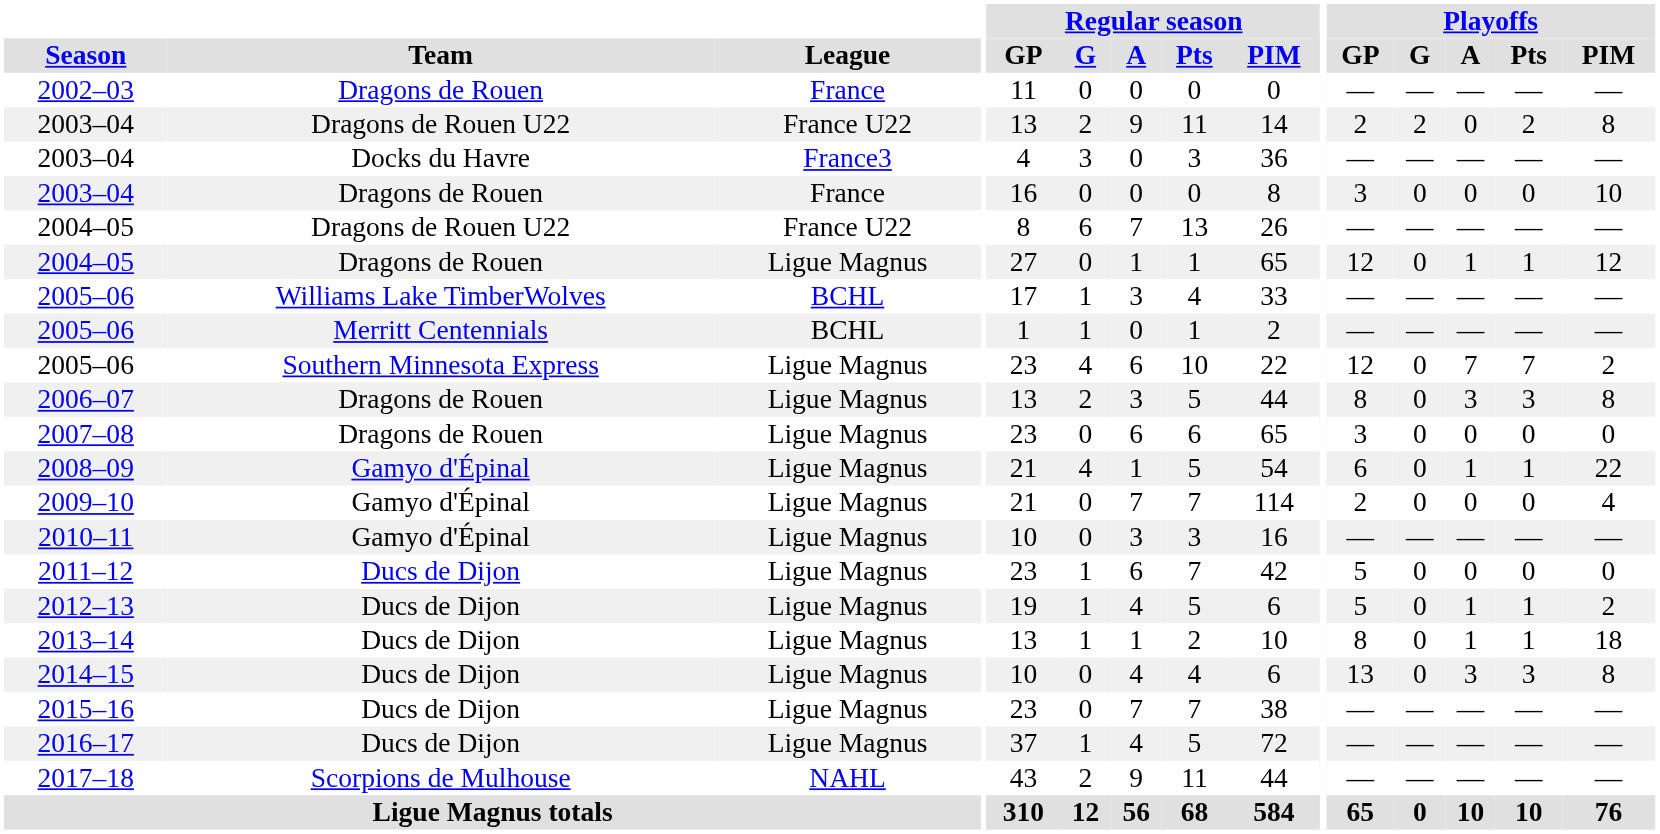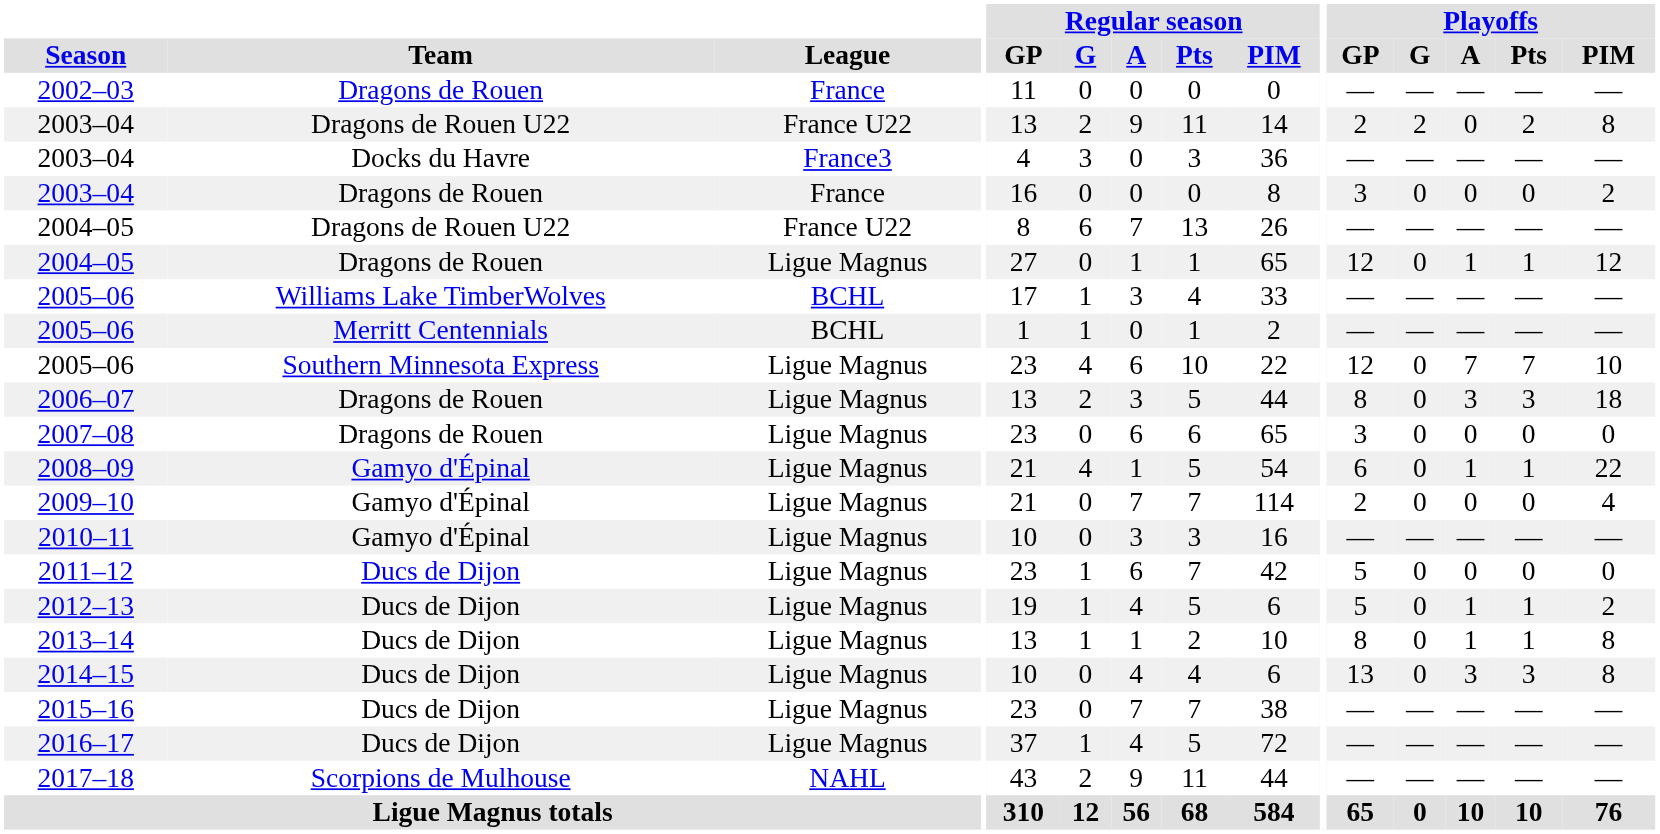 <table border="0" cellpadding="1" cellspacing="0" style="text-align:center; width:60em">
 <tr bgcolor="#e0e0e0">
 <th colspan="3" bgcolor="#ffffff"></th>
 <th rowspan="99" bgcolor="#ffffff"></th>
 <th colspan="5"><a href='#'>Regular season</a></th>
 <th rowspan="99" bgcolor="#ffffff"></th>
 <th colspan="5"><a href='#'>Playoffs</a></th>
 </tr>
 <tr bgcolor="#e0e0e0">
 <th><a href='#'>Season</a></th>
 <th>Team</th>
 <th>League</th>
 <th>GP</th>
 <th><a href='#'>G</a></th>
 <th><a href='#'>A</a></th>
 <th><a href='#'>Pts</a></th>
 <th><a href='#'>PIM</a></th>
 <th>GP</th>
 <th>G</th>
 <th>A</th>
 <th>Pts</th>
 <th>PIM</th>
 </tr>
 <tr>
 <td><a href='#'>2002–03</a></td>
 <td><a href='#'>Dragons de Rouen</a></td>
 <td><a href='#'>France</a></td>
 <td>11</td>
 <td>0</td>
 <td>0</td>
 <td>0</td>
 <td>0</td>
 <td>—</td>
 <td>—</td>
 <td>—</td>
 <td>—</td>
 <td>—</td>
 </tr>
 <tr bgcolor="#f0f0f0">
 <td>2003–04</td>
 <td>Dragons de Rouen U22</td>
 <td>France U22</td>
 <td>13</td>
 <td>2</td>
 <td>9</td>
 <td>11</td>
 <td>14</td>
 <td>2</td>
 <td>2</td>
 <td>0</td>
 <td>2</td>
 <td>8</td>
 </tr>
 <tr>
 <td>2003–04</td>
 <td>Docks du Havre</td>
 <td><a href='#'>France3</a></td>
 <td>4</td>
 <td>3</td>
 <td>0</td>
 <td>3</td>
 <td>36</td>
 <td>—</td>
 <td>—</td>
 <td>—</td>
 <td>—</td>
 <td>—</td>
 </tr>
 <tr bgcolor="#f0f0f0">
 <td><a href='#'>2003–04</a></td>
 <td>Dragons de Rouen</td>
 <td>France</td>
 <td>16</td>
 <td>0</td>
 <td>0</td>
 <td>0</td>
 <td>8</td>
 <td>3</td>
 <td>0</td>
 <td>0</td>
 <td>0</td>
-<td>10</td>
+<td>2</td>
 </tr>
 <tr>
 <td>2004–05</td>
 <td>Dragons de Rouen U22</td>
 <td>France U22</td>
 <td>8</td>
 <td>6</td>
 <td>7</td>
 <td>13</td>
 <td>26</td>
 <td>—</td>
 <td>—</td>
 <td>—</td>
 <td>—</td>
 <td>—</td>
 </tr>
 <tr bgcolor="#f0f0f0">
 <td><a href='#'>2004–05</a></td>
 <td>Dragons de Rouen</td>
 <td>Ligue Magnus</td>
 <td>27</td>
 <td>0</td>
 <td>1</td>
 <td>1</td>
 <td>65</td>
 <td>12</td>
 <td>0</td>
 <td>1</td>
 <td>1</td>
 <td>12</td>
 </tr>
 <tr>
 <td><a href='#'>2005–06</a></td>
 <td><a href='#'>Williams Lake TimberWolves</a></td>
 <td><a href='#'>BCHL</a></td>
 <td>17</td>
 <td>1</td>
 <td>3</td>
 <td>4</td>
 <td>33</td>
 <td>—</td>
 <td>—</td>
 <td>—</td>
 <td>—</td>
 <td>—</td>
 </tr>
 <tr bgcolor="#f0f0f0">
 <td><a href='#'>2005–06</a></td>
 <td><a href='#'>Merritt Centennials</a></td>
 <td>BCHL</td>
 <td>1</td>
 <td>1</td>
 <td>0</td>
 <td>1</td>
 <td>2</td>
 <td>—</td>
 <td>—</td>
 <td>—</td>
 <td>—</td>
 <td>—</td>
 </tr>
 <tr>
 <td>2005–06</td>
 <td><a href='#'>Southern Minnesota Express</a></td>
 <td>Ligue Magnus</td>
 <td>23</td>
 <td>4</td>
 <td>6</td>
 <td>10</td>
 <td>22</td>
 <td>12</td>
 <td>0</td>
 <td>7</td>
 <td>7</td>
-<td>2</td>
+<td>10</td>
 </tr>
 <tr bgcolor="#f0f0f0">
 <td><a href='#'>2006–07</a></td>
 <td>Dragons de Rouen</td>
 <td>Ligue Magnus</td>
 <td>13</td>
 <td>2</td>
 <td>3</td>
 <td>5</td>
 <td>44</td>
 <td>8</td>
 <td>0</td>
 <td>3</td>
 <td>3</td>
-<td>8</td>
+<td>18</td>
 </tr>
 <tr>
 <td><a href='#'>2007–08</a></td>
 <td>Dragons de Rouen</td>
 <td>Ligue Magnus</td>
 <td>23</td>
 <td>0</td>
 <td>6</td>
 <td>6</td>
 <td>65</td>
 <td>3</td>
 <td>0</td>
 <td>0</td>
 <td>0</td>
 <td>0</td>
 </tr>
 <tr bgcolor="#f0f0f0">
 <td><a href='#'>2008–09</a></td>
 <td><a href='#'>Gamyo d'Épinal</a></td>
 <td>Ligue Magnus</td>
 <td>21</td>
 <td>4</td>
 <td>1</td>
 <td>5</td>
 <td>54</td>
 <td>6</td>
 <td>0</td>
 <td>1</td>
 <td>1</td>
 <td>22</td>
 </tr>
 <tr>
 <td><a href='#'>2009–10</a></td>
 <td>Gamyo d'Épinal</td>
 <td>Ligue Magnus</td>
 <td>21</td>
 <td>0</td>
 <td>7</td>
 <td>7</td>
 <td>114</td>
 <td>2</td>
 <td>0</td>
 <td>0</td>
 <td>0</td>
 <td>4</td>
 </tr>
 <tr bgcolor="#f0f0f0">
 <td><a href='#'>2010–11</a></td>
 <td>Gamyo d'Épinal</td>
 <td>Ligue Magnus</td>
 <td>10</td>
 <td>0</td>
 <td>3</td>
 <td>3</td>
 <td>16</td>
 <td>—</td>
 <td>—</td>
 <td>—</td>
 <td>—</td>
 <td>—</td>
 </tr>
 <tr>
 <td><a href='#'>2011–12</a></td>
 <td><a href='#'>Ducs de Dijon</a></td>
 <td>Ligue Magnus</td>
 <td>23</td>
 <td>1</td>
 <td>6</td>
 <td>7</td>
 <td>42</td>
 <td>5</td>
 <td>0</td>
 <td>0</td>
 <td>0</td>
 <td>0</td>
 </tr>
 <tr bgcolor="#f0f0f0">
 <td><a href='#'>2012–13</a></td>
 <td>Ducs de Dijon</td>
 <td>Ligue Magnus</td>
 <td>19</td>
 <td>1</td>
 <td>4</td>
 <td>5</td>
 <td>6</td>
 <td>5</td>
 <td>0</td>
 <td>1</td>
 <td>1</td>
 <td>2</td>
 </tr>
 <tr>
 <td><a href='#'>2013–14</a></td>
 <td>Ducs de Dijon</td>
 <td>Ligue Magnus</td>
 <td>13</td>
 <td>1</td>
 <td>1</td>
 <td>2</td>
 <td>10</td>
 <td>8</td>
 <td>0</td>
 <td>1</td>
 <td>1</td>
-<td>18</td>
+<td>8</td>
 </tr>
 <tr bgcolor="#f0f0f0">
 <td><a href='#'>2014–15</a></td>
 <td>Ducs de Dijon</td>
 <td>Ligue Magnus</td>
 <td>10</td>
 <td>0</td>
 <td>4</td>
 <td>4</td>
 <td>6</td>
 <td>13</td>
 <td>0</td>
 <td>3</td>
 <td>3</td>
 <td>8</td>
 </tr>
 <tr>
 <td><a href='#'>2015–16</a></td>
 <td>Ducs de Dijon</td>
 <td>Ligue Magnus</td>
 <td>23</td>
 <td>0</td>
 <td>7</td>
 <td>7</td>
 <td>38</td>
 <td>—</td>
 <td>—</td>
 <td>—</td>
 <td>—</td>
 <td>—</td>
 </tr>
 <tr bgcolor="#f0f0f0">
 <td><a href='#'>2016–17</a></td>
 <td>Ducs de Dijon</td>
 <td>Ligue Magnus</td>
 <td>37</td>
 <td>1</td>
 <td>4</td>
 <td>5</td>
 <td>72</td>
 <td>—</td>
 <td>—</td>
 <td>—</td>
 <td>—</td>
 <td>—</td>
 </tr>
 <tr>
 <td><a href='#'>2017–18</a></td>
 <td><a href='#'>Scorpions de Mulhouse</a></td>
 <td><a href='#'>NAHL</a></td>
 <td>43</td>
 <td>2</td>
 <td>9</td>
 <td>11</td>
 <td>44</td>
 <td>—</td>
 <td>—</td>
 <td>—</td>
 <td>—</td>
 <td>—</td>
 </tr>
 <tr>
 </tr>
 <tr ALIGN="center" bgcolor="#e0e0e0">
 <th colspan="3">Ligue Magnus totals</th>
 <th ALIGN="center">310</th>
 <th ALIGN="center">12</th>
 <th ALIGN="center">56</th>
 <th ALIGN="center">68</th>
 <th ALIGN="center">584</th>
 <th ALIGN="center">65</th>
 <th ALIGN="center">0</th>
 <th ALIGN="center">10</th>
 <th ALIGN="center">10</th>
 <th ALIGN="center">76</th>
 </tr>
 </table>
